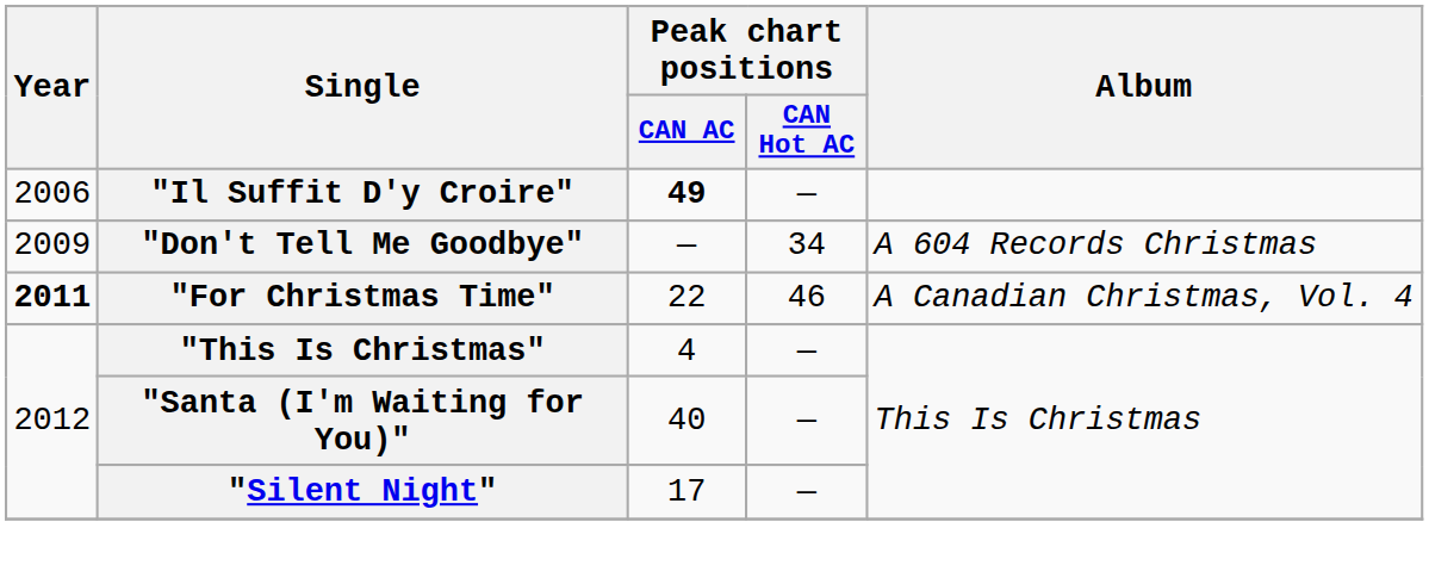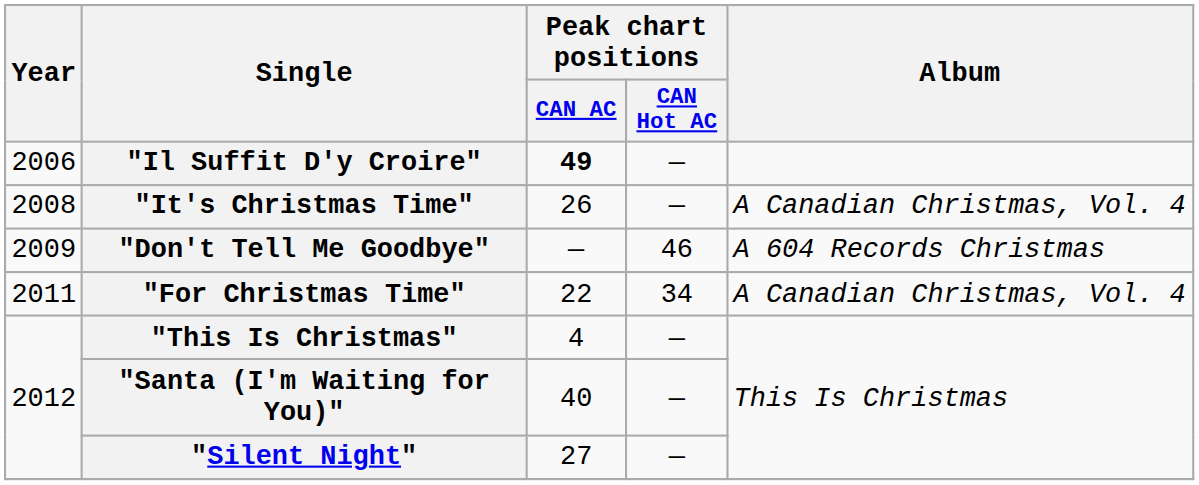 <table class="wikitable plainrowheaders" style="text-align:center;">
 <tr>
 <th rowspan="2">Year</th>
 <th rowspan="2" style="width:16em;">Single</th>
 <th colspan="2">Peak chart positions</th>
 <th rowspan="2">Album</th>
 </tr>
 <tr style="font-size:smaller;">
 <th style="width:4em;"><a href='#'>CAN AC</a><br></th>
 <th style="width:4em;"><a href='#'>CAN Hot AC</a><br></th>
 </tr>
 <tr>
 <td>2006</td>
 <th scope="row">"Il Suffit D'y Croire"</th>
 <td><strong>49</strong></td>
 <td>—</td>
 <td></td>
 </tr>
 <tr>
+<td>2008</td>
+<th scope="row">"It's Christmas Time"</th>
+<td>26</td>
+<td>—</td>
+<td align="left"><em>A Canadian Christmas, Vol. 4</em></td>
+</tr>
+<tr>
 <td>2009</td>
 <th scope="row">"Don't Tell Me Goodbye"</th>
 <td>—</td>
-<td>34</td>
+<td>46</td>
 <td align="left"><em>A 604 Records Christmas</em></td>
 </tr>
 <tr>
-<td><strong>2011</strong></td>
+<td>2011</td>
 <th scope="row">"For Christmas Time"</th>
 <td>22</td>
-<td>46</td>
+<td>34</td>
 <td align="left"><em>A Canadian Christmas, Vol. 4</em></td>
 </tr>
 <tr>
 <td rowspan="3">2012</td>
 <th scope="row">"This Is Christmas"</th>
 <td>4</td>
 <td>—</td>
 <td align="left" rowspan="3"><em>This Is Christmas</em></td>
 </tr>
 <tr>
 <th scope="row">"Santa (I'm Waiting for You)"</th>
 <td>40</td>
 <td>—</td>
 </tr>
 <tr>
 <th scope="row">"<a href='#'>Silent Night</a>"</th>
-<td>17</td>
+<td>27</td>
 <td>—</td>
 </tr>
 <tr>
 </tr>
 </table>
